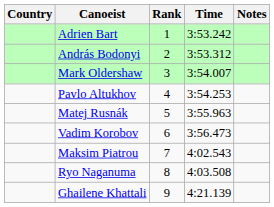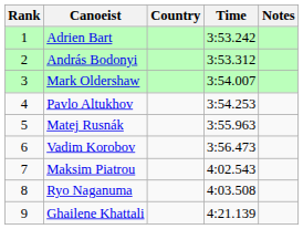 <table class="wikitable" style="text-align:center">
 <tr>
+<th>Rank</th>
+<th>Canoeist</th>
 <th>Country</th>
-<th>Canoeist</th>
-<th>Rank</th>
 <th>Time</th>
 <th>Notes</th>
 </tr>
 <tr bgcolor=bbffbb>
+<td>1</td>
+<td align="left"><a href='#'>Adrien Bart</a></td>
 <td align="left"></td>
-<td align="left"><a href='#'>Adrien Bart</a></td>
-<td>1</td>
 <td>3:53.242</td>
 <td></td>
 </tr>
 <tr bgcolor=bbffbb>
+<td>2</td>
+<td align="left"><a href='#'>András Bodonyi</a></td>
 <td align="left"></td>
-<td align="left"><a href='#'>András Bodonyi</a></td>
-<td>2</td>
 <td>3:53.312</td>
 <td></td>
 </tr>
 <tr bgcolor=bbffbb>
+<td>3</td>
+<td align="left"><a href='#'>Mark Oldershaw</a></td>
 <td align="left"></td>
-<td align="left"><a href='#'>Mark Oldershaw</a></td>
-<td>3</td>
 <td>3:54.007</td>
 <td></td>
 </tr>
 <tr>
+<td>4</td>
+<td align="left"><a href='#'>Pavlo Altukhov</a></td>
 <td align="left"></td>
-<td align="left"><a href='#'>Pavlo Altukhov</a></td>
-<td>4</td>
 <td>3:54.253</td>
 <td></td>
 </tr>
 <tr>
+<td>5</td>
+<td align="left"><a href='#'>Matej Rusnák</a></td>
 <td align="left"></td>
-<td align="left"><a href='#'>Matej Rusnák</a></td>
-<td>5</td>
 <td>3:55.963</td>
 <td></td>
 </tr>
 <tr>
+<td>6</td>
+<td align="left"><a href='#'>Vadim Korobov</a></td>
 <td align="left"></td>
-<td align="left"><a href='#'>Vadim Korobov</a></td>
-<td>6</td>
 <td>3:56.473</td>
 <td></td>
 </tr>
 <tr>
+<td>7</td>
+<td align="left"><a href='#'>Maksim Piatrou</a></td>
 <td align="left"></td>
-<td align="left"><a href='#'>Maksim Piatrou</a></td>
-<td>7</td>
 <td>4:02.543</td>
 <td></td>
 </tr>
 <tr>
+<td>8</td>
+<td align="left"><a href='#'>Ryo Naganuma</a></td>
 <td align="left"></td>
-<td align="left"><a href='#'>Ryo Naganuma</a></td>
-<td>8</td>
 <td>4:03.508</td>
 <td></td>
 </tr>
 <tr>
+<td>9</td>
+<td align="left"><a href='#'>Ghailene Khattali</a></td>
 <td align="left"></td>
-<td align="left"><a href='#'>Ghailene Khattali</a></td>
-<td>9</td>
 <td>4:21.139</td>
 <td></td>
 </tr>
 </table>
